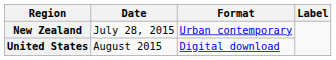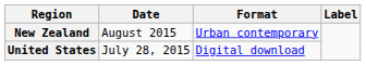 <table class="wikitable plainrowheaders">
 <tr>
 <th scope="col">Region</th>
 <th scope="col">Date</th>
 <th scope="col">Format</th>
 <th scope="col">Label</th>
 </tr>
 <tr>
 <th scope="row">New Zealand</th>
-<td>July 28, 2015</td>
+<td>August 2015</td>
 <td><a href='#'>Urban contemporary</a></td>
 <td rowspan="2"></td>
 </tr>
 <tr>
 <th scope="row">United States</th>
-<td>August 2015</td>
+<td>July 28, 2015</td>
 <td><a href='#'>Digital download</a></td>
 </tr>
 </table>
